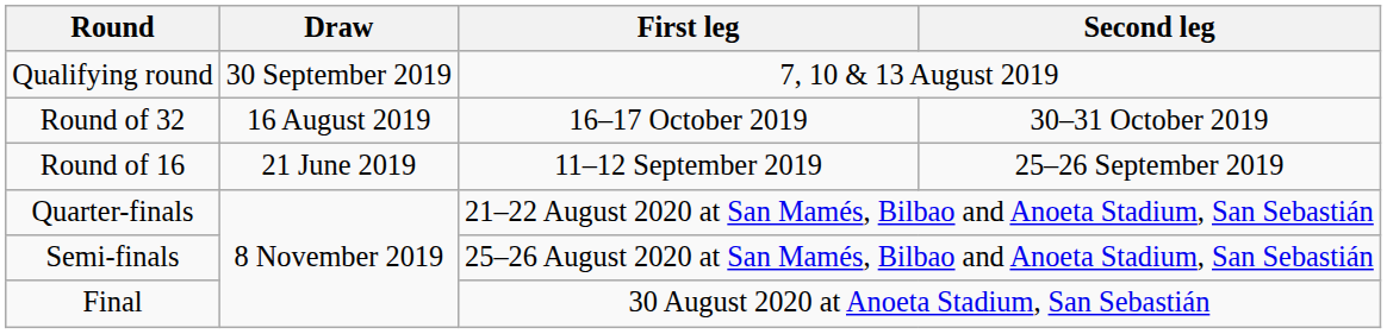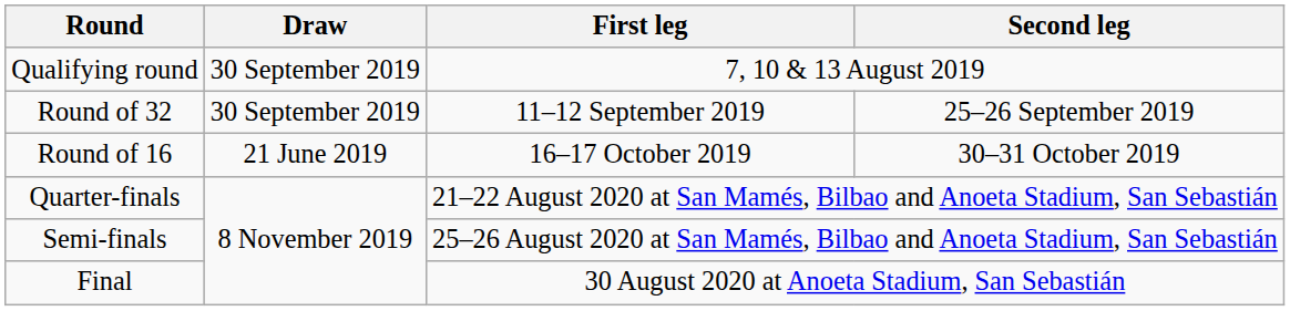 <table class="wikitable" style=text-align:center>
 <tr>
 <th>Round</th>
 <th>Draw</th>
 <th>First leg</th>
 <th>Second leg</th>
 </tr>
 <tr>
 <td>Qualifying round</td>
 <td>30 September 2019</td>
 <td colspan=2>7, 10 & 13 August 2019</td>
 </tr>
 <tr>
 <td>Round of 32</td>
-<td>16 August 2019</td>
-<td>16–17 October 2019</td>
-<td>30–31 October 2019</td>
+<td>30 September 2019</td>
+<td>11–12 September 2019</td>
+<td>25–26 September 2019</td>
 </tr>
 <tr>
 <td>Round of 16</td>
 <td>21 June 2019</td>
-<td>11–12 September 2019</td>
-<td>25–26 September 2019</td>
+<td>16–17 October 2019</td>
+<td>30–31 October 2019</td>
 </tr>
 <tr>
 <td>Quarter-finals</td>
 <td rowspan=3>8 November 2019</td>
 <td colspan=2>21–22 August 2020 at <a href='#'>San Mamés</a>, <a href='#'>Bilbao</a> and <a href='#'>Anoeta Stadium</a>, <a href='#'>San Sebastián</a></td>
 </tr>
 <tr>
 <td>Semi-finals</td>
 <td colspan=2>25–26 August 2020 at <a href='#'>San Mamés</a>, <a href='#'>Bilbao</a> and <a href='#'>Anoeta Stadium</a>, <a href='#'>San Sebastián</a></td>
 </tr>
 <tr>
 <td>Final</td>
 <td colspan=2>30 August 2020 at <a href='#'>Anoeta Stadium</a>, <a href='#'>San Sebastián</a></td>
 </tr>
 </table>
